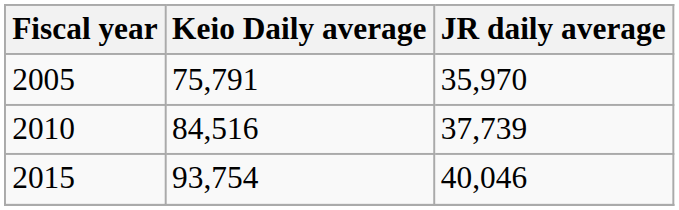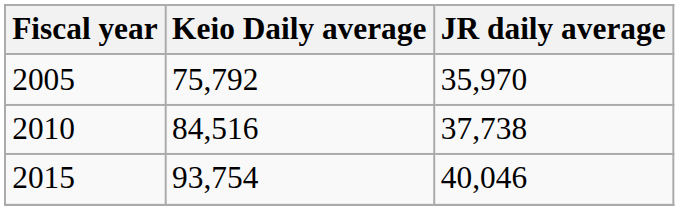 <table class="wikitable">
 <tr>
 <th>Fiscal year</th>
 <th>Keio Daily average</th>
 <th>JR daily average</th>
 </tr>
 <tr>
 <td>2005</td>
-<td>75,791</td>
+<td>75,792</td>
 <td>35,970</td>
 </tr>
 <tr>
 <td>2010</td>
 <td>84,516</td>
-<td>37,739</td>
+<td>37,738</td>
 </tr>
 <tr>
 <td>2015</td>
 <td>93,754</td>
 <td>40,046</td>
 </tr>
 <tr>
 </tr>
 </table>
